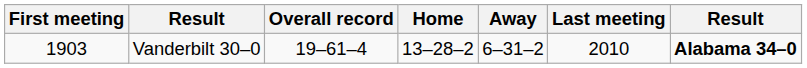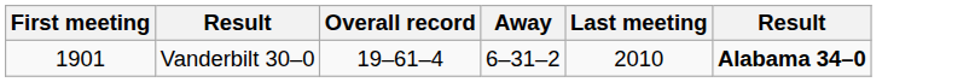 <table class="wikitable">
 <tr align="center">
 <th>First meeting</th>
 <th>Result</th>
 <th>Overall record</th>
-<th>Home</th>
 <th>Away</th>
 <th>Last meeting</th>
 <th>Result</th>
 </tr>
 <tr align="center">
-<td>1903</td>
+<td>1901</td>
 <td>Vanderbilt 30–0</td>
 <td>19–61–4</td>
-<td>13–28–2</td>
 <td>6–31–2</td>
 <td>2010</td>
 <td><strong>Alabama 34–0</strong></td>
 </tr>
 </table>
